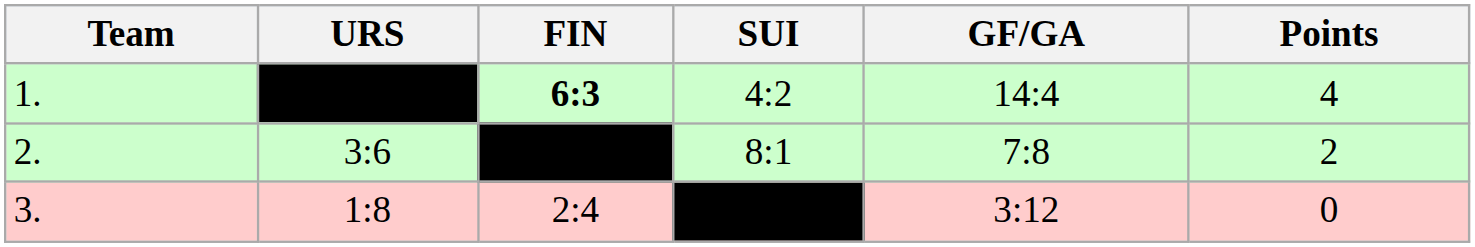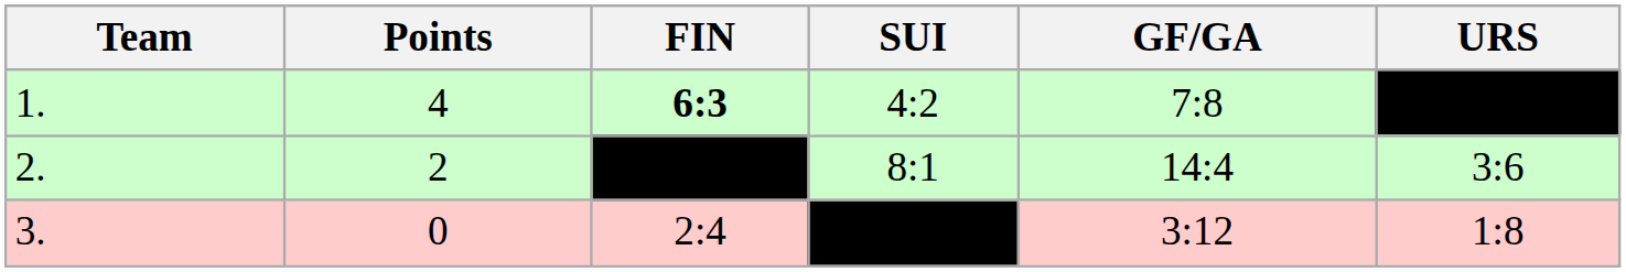 <table class="wikitable" bgcolor="#EFEFFF" width="50%">
 <tr bgcolor="#BCD2EE">
 <th>Team</th>
-<th>URS</th>
+<th>Points</th>
 <th>FIN</th>
 <th>SUI</th>
 <th>GF/GA</th>
-<th>Points</th>
+<th>URS</th>
 </tr>
 <tr bgcolor="#ccffcc" align="center">
 <td align="left">1. </td>
-<td style="background:#000000;"></td>
+<td>4</td>
 <td><strong>6:3</strong></td>
 <td>4:2</td>
-<td>14:4</td>
-<td>4</td>
+<td>7:8</td>
+<td style="background:#000000;"></td>
 </tr>
 <tr bgcolor="#ccffcc" align="center">
 <td align="left">2. </td>
-<td>3:6</td>
+<td>2</td>
 <td style="background:#000000;"></td>
 <td>8:1</td>
-<td>7:8</td>
-<td>2</td>
+<td>14:4</td>
+<td>3:6</td>
 </tr>
 <tr bgcolor="#ffcccc" align="center">
 <td align="left">3. </td>
-<td>1:8</td>
+<td>0</td>
 <td>2:4</td>
 <td style="background:#000000;"></td>
 <td>3:12</td>
-<td>0</td>
+<td>1:8</td>
 </tr>
 </table>
